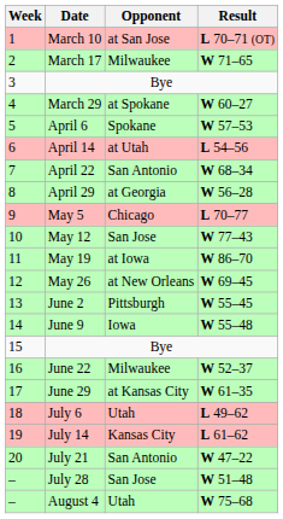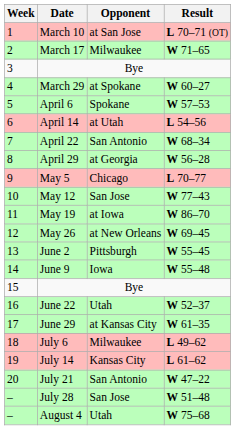 <table class="wikitable">
 <tr>
 <th>Week</th>
 <th>Date</th>
 <th>Opponent</th>
 <th>Result</th>
 </tr>
 <tr bgcolor="#ffbbbb">
 <td>1</td>
 <td>March 10</td>
 <td>at San Jose</td>
 <td><strong>L</strong> 70–71 <small>(OT)</small></td>
 </tr>
 <tr bgcolor="#bbffbb">
 <td>2</td>
 <td>March 17</td>
 <td>Milwaukee</td>
 <td><strong>W</strong> 71–65</td>
 </tr>
 <tr>
 <td>3</td>
 <td colspan="3" align="center">Bye</td>
 </tr>
 <tr bgcolor="#bbffbb">
 <td>4</td>
 <td>March 29</td>
 <td>at Spokane</td>
 <td><strong>W</strong> 60–27</td>
 </tr>
 <tr bgcolor="#bbffbb">
 <td>5</td>
 <td>April 6</td>
 <td>Spokane</td>
 <td><strong>W</strong> 57–53</td>
 </tr>
 <tr bgcolor="#ffbbbb">
 <td>6</td>
 <td>April 14</td>
 <td>at Utah</td>
 <td><strong>L</strong> 54–56</td>
 </tr>
 <tr bgcolor="#bbffbb">
 <td>7</td>
 <td>April 22</td>
 <td>San Antonio</td>
 <td><strong>W</strong> 68–34</td>
 </tr>
 <tr bgcolor="#bbffbb">
 <td>8</td>
 <td>April 29</td>
 <td>at Georgia</td>
 <td><strong>W</strong> 56–28</td>
 </tr>
 <tr bgcolor="#ffbbbb">
 <td>9</td>
 <td>May 5</td>
 <td>Chicago</td>
 <td><strong>L</strong> 70–77</td>
 </tr>
 <tr bgcolor="#bbffbb">
 <td>10</td>
 <td>May 12</td>
 <td>San Jose</td>
 <td><strong>W</strong> 77–43</td>
 </tr>
 <tr bgcolor="#bbffbb">
 <td>11</td>
 <td>May 19</td>
 <td>at Iowa</td>
 <td><strong>W</strong> 86–70</td>
 </tr>
 <tr bgcolor="#bbffbb">
 <td>12</td>
 <td>May 26</td>
 <td>at New Orleans</td>
 <td><strong>W</strong> 69–45</td>
 </tr>
 <tr bgcolor="#bbffbb">
 <td>13</td>
 <td>June 2</td>
 <td>Pittsburgh</td>
 <td><strong>W</strong> 55–45</td>
 </tr>
 <tr bgcolor="#bbffbb">
 <td>14</td>
 <td>June 9</td>
 <td>Iowa</td>
 <td><strong>W</strong> 55–48</td>
 </tr>
 <tr>
 <td>15</td>
 <td colspan="3" align="center">Bye</td>
 </tr>
 <tr bgcolor="#bbffbb">
 <td>16</td>
 <td>June 22</td>
-<td>Milwaukee</td>
+<td>Utah</td>
 <td><strong>W</strong> 52–37</td>
 </tr>
 <tr bgcolor="#bbffbb">
 <td>17</td>
 <td>June 29</td>
 <td>at Kansas City</td>
 <td><strong>W</strong> 61–35</td>
 </tr>
 <tr bgcolor="#ffbbbb">
 <td>18</td>
 <td>July 6</td>
-<td>Utah</td>
+<td>Milwaukee</td>
 <td><strong>L</strong> 49–62</td>
 </tr>
 <tr bgcolor="#ffbbbb">
 <td>19</td>
 <td>July 14</td>
 <td>Kansas City</td>
 <td><strong>L</strong> 61–62</td>
 </tr>
 <tr bgcolor="#bbffbb">
 <td>20</td>
 <td>July 21</td>
 <td>San Antonio</td>
 <td><strong>W</strong> 47–22</td>
 </tr>
 <tr bgcolor="#bbffbb">
 <td>–</td>
 <td>July 28</td>
 <td>San Jose</td>
 <td><strong>W</strong> 51–48</td>
 </tr>
 <tr bgcolor="#bbffbb">
 <td>–</td>
 <td>August 4</td>
 <td>Utah</td>
 <td><strong>W</strong> 75–68</td>
 </tr>
 </table>
